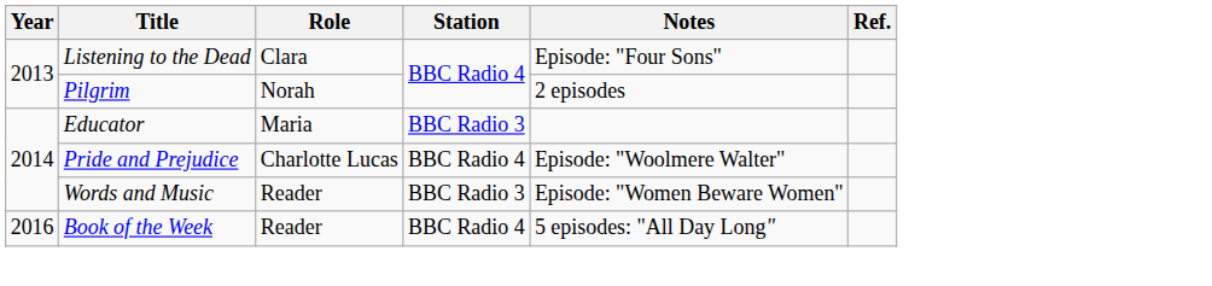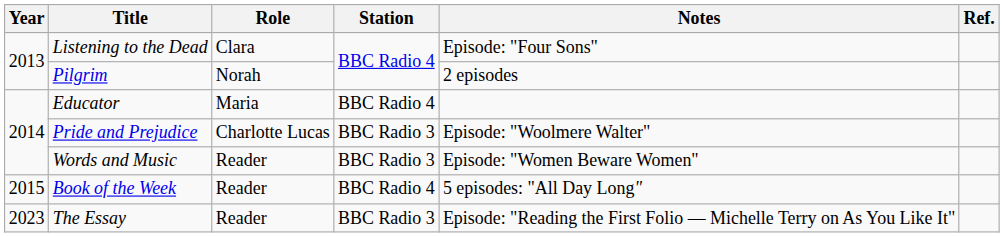 <table class="wikitable sortable">
 <tr>
 <th>Year</th>
 <th>Title</th>
 <th>Role</th>
 <th>Station</th>
 <th>Notes</th>
 <th>Ref.</th>
 </tr>
 <tr>
 <td rowspan="2">2013</td>
 <td><em>Listening to the Dead</em></td>
 <td>Clara</td>
 <td rowspan="2"><a href='#'>BBC Radio 4</a></td>
 <td>Episode: "Four Sons"</td>
 <td></td>
 </tr>
 <tr>
 <td><em><a href='#'>Pilgrim</a></em></td>
 <td>Norah</td>
 <td>2 episodes</td>
 <td></td>
 </tr>
 <tr>
 <td rowspan="3">2014</td>
 <td><em>Educator</em></td>
 <td>Maria</td>
-<td><a href='#'>BBC Radio 3</a></td>
+<td>BBC Radio 4</td>
 <td></td>
 <td></td>
 </tr>
 <tr>
 <td><em><a href='#'>Pride and Prejudice</a></em></td>
 <td>Charlotte Lucas</td>
-<td>BBC Radio 4</td>
+<td>BBC Radio 3</td>
 <td>Episode: "Woolmere Walter"</td>
 <td></td>
 </tr>
 <tr>
 <td><em>Words and Music</em></td>
 <td>Reader</td>
 <td>BBC Radio 3</td>
 <td>Episode: "Women Beware Women"</td>
 <td></td>
 </tr>
 <tr>
-<td>2016</td>
+<td>2015</td>
 <td><em><a href='#'>Book of the Week</a></em></td>
 <td>Reader</td>
 <td>BBC Radio 4</td>
 <td>5 episodes: "All Day Long<em>"</em></td>
 <td></td>
 </tr>
+<tr>
+<td>2023</td>
+<td><em>The Essay</em></td>
+<td>Reader</td>
+<td>BBC Radio 3</td>
+<td>Episode: "Reading the First Folio — Michelle Terry on As You Like It"</td>
+<td></td>
+</tr>
 </table>
